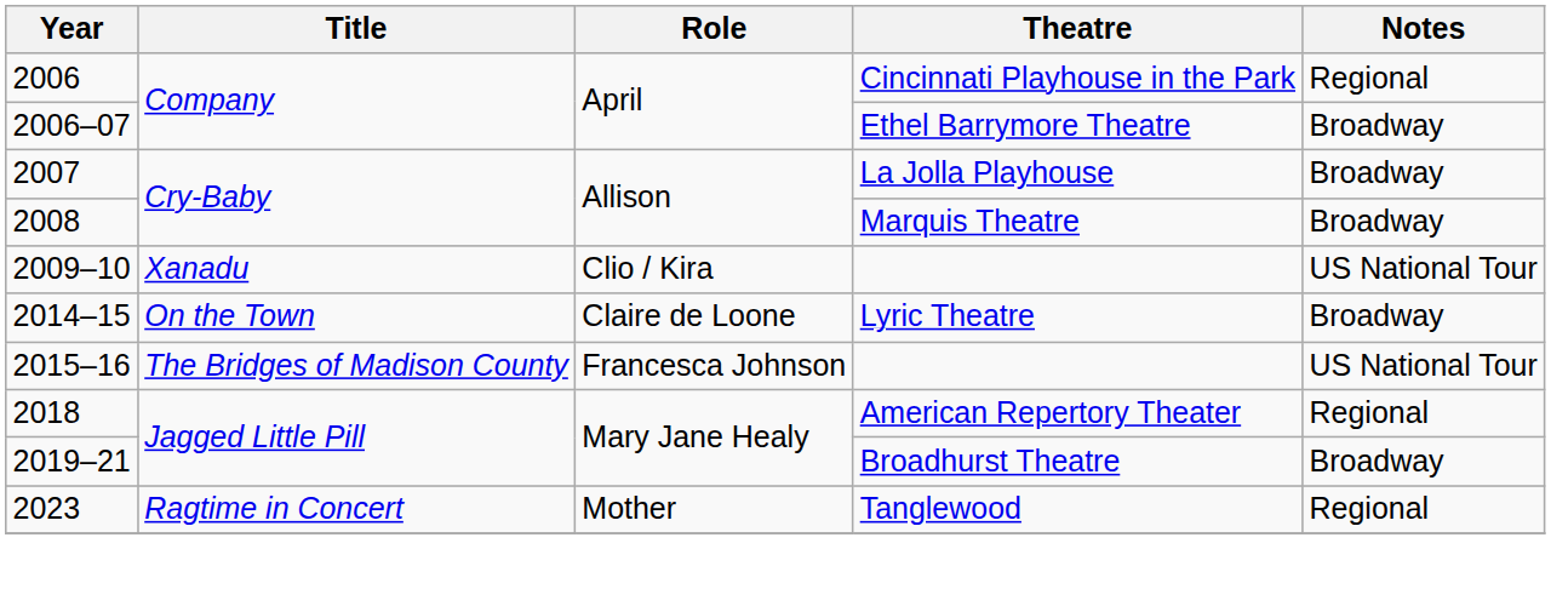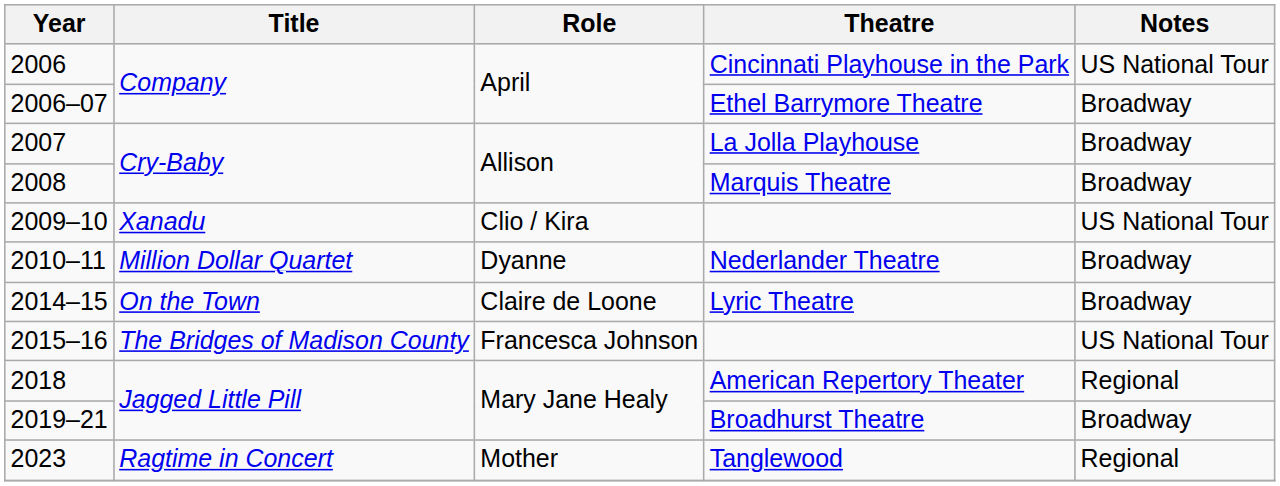 <table class="wikitable">
 <tr>
 <th>Year</th>
 <th>Title</th>
 <th>Role</th>
 <th>Theatre</th>
 <th>Notes</th>
 </tr>
 <tr>
 <td>2006</td>
 <td rowspan=2><em><a href='#'>Company</a></em></td>
 <td rowspan=2>April</td>
 <td><a href='#'>Cincinnati Playhouse in the Park</a></td>
-<td>Regional</td>
+<td>US National Tour</td>
 </tr>
 <tr>
 <td>2006–07</td>
 <td><a href='#'>Ethel Barrymore Theatre</a></td>
 <td>Broadway</td>
 </tr>
 <tr>
 <td>2007</td>
 <td rowspan=2><em><a href='#'>Cry-Baby</a></em></td>
 <td rowspan=2>Allison</td>
 <td><a href='#'>La Jolla Playhouse</a></td>
 <td>Broadway</td>
 </tr>
 <tr>
 <td>2008</td>
 <td><a href='#'>Marquis Theatre</a></td>
 <td>Broadway</td>
 </tr>
 <tr>
 <td>2009–10</td>
 <td><em><a href='#'>Xanadu</a></em></td>
 <td>Clio / Kira</td>
 <td></td>
 <td>US National Tour</td>
+</tr>
+<tr>
+<td>2010–11</td>
+<td><em><a href='#'>Million Dollar Quartet</a></em></td>
+<td>Dyanne</td>
+<td><a href='#'>Nederlander Theatre</a></td>
+<td>Broadway</td>
 </tr>
 <tr>
 <td>2014–15</td>
 <td><em><a href='#'>On the Town</a></em></td>
 <td>Claire de Loone</td>
 <td><a href='#'>Lyric Theatre</a></td>
 <td>Broadway</td>
 </tr>
 <tr>
 <td>2015–16</td>
 <td><em><a href='#'>The Bridges of Madison County</a></em></td>
 <td>Francesca Johnson</td>
 <td></td>
 <td>US National Tour</td>
 </tr>
 <tr>
 <td>2018</td>
 <td rowspan=2><em><a href='#'>Jagged Little Pill</a></em></td>
 <td rowspan=2>Mary Jane Healy</td>
 <td><a href='#'>American Repertory Theater</a></td>
 <td>Regional</td>
 </tr>
 <tr>
 <td>2019–21</td>
 <td><a href='#'>Broadhurst Theatre</a></td>
 <td>Broadway</td>
 </tr>
 <tr>
 <td>2023</td>
 <td><em><a href='#'>Ragtime in Concert</a></em></td>
 <td>Mother</td>
 <td><a href='#'>Tanglewood</a></td>
 <td>Regional</td>
 </tr>
 <tr>
 </tr>
 </table>
